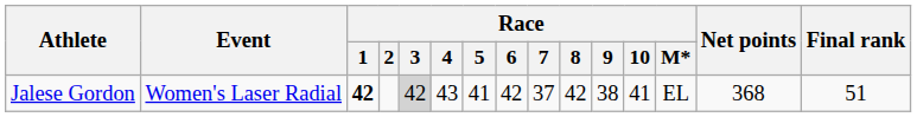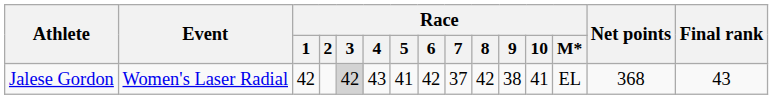 <table class="wikitable" style="font-size:90%">
 <tr>
 <th rowspan="2">Athlete</th>
 <th rowspan="2">Event</th>
 <th colspan=11>Race</th>
 <th rowspan=2>Net points</th>
 <th rowspan=2>Final rank</th>
 </tr>
 <tr style="font-size:95%">
 <th>1</th>
 <th>2</th>
 <th>3</th>
 <th>4</th>
 <th>5</th>
 <th>6</th>
 <th>7</th>
 <th>8</th>
 <th>9</th>
 <th>10</th>
 <th>M*</th>
 </tr>
 <tr align=center>
 <td align=left><a href='#'>Jalese Gordon</a></td>
 <td align=left><a href='#'>Women's Laser Radial</a></td>
-<td><strong>42</strong></td>
+<td>42</td>
 <td></td>
 <td style="background: lightgrey;">42</td>
 <td>43</td>
 <td>41</td>
 <td>42</td>
 <td>37</td>
 <td>42</td>
 <td>38</td>
 <td>41</td>
 <td>EL</td>
 <td>368</td>
-<td>51</td>
+<td>43</td>
 </tr>
 </table>
